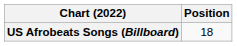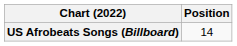 <table class="wikitable plainrowheaders" style="text-align:center">
 <tr>
 <th scope="col">Chart (2022)</th>
 <th scope="col">Position</th>
 </tr>
 <tr>
 <th scope="row">US Afrobeats Songs (<em>Billboard</em>)</th>
-<td>18</td>
+<td>14</td>
 </tr>
 </table>
